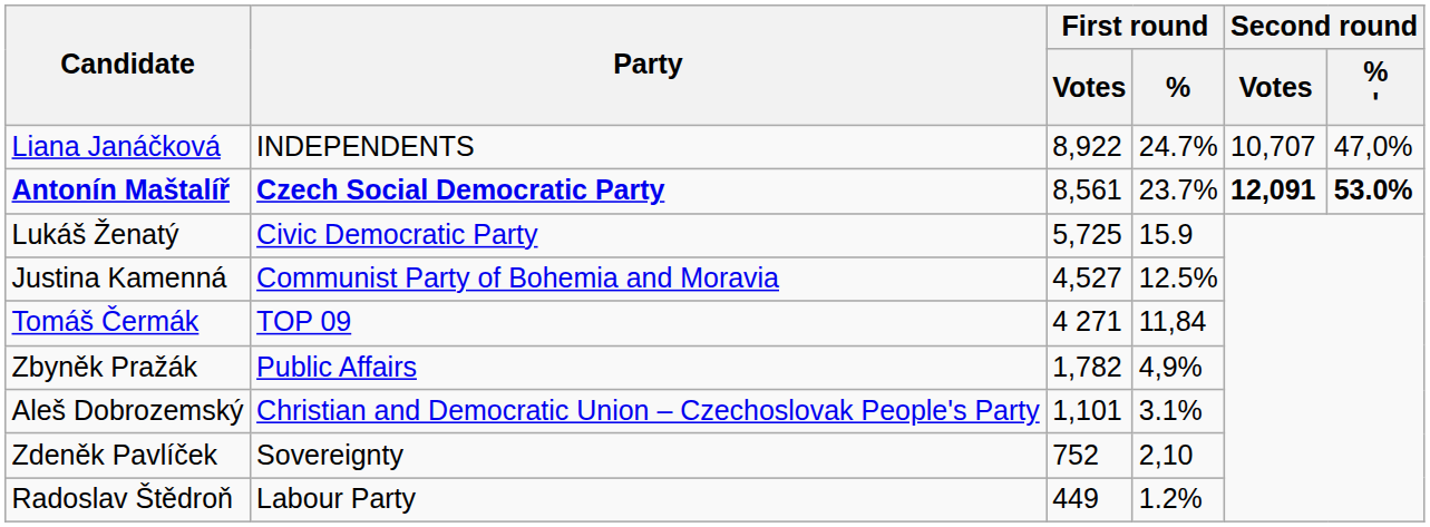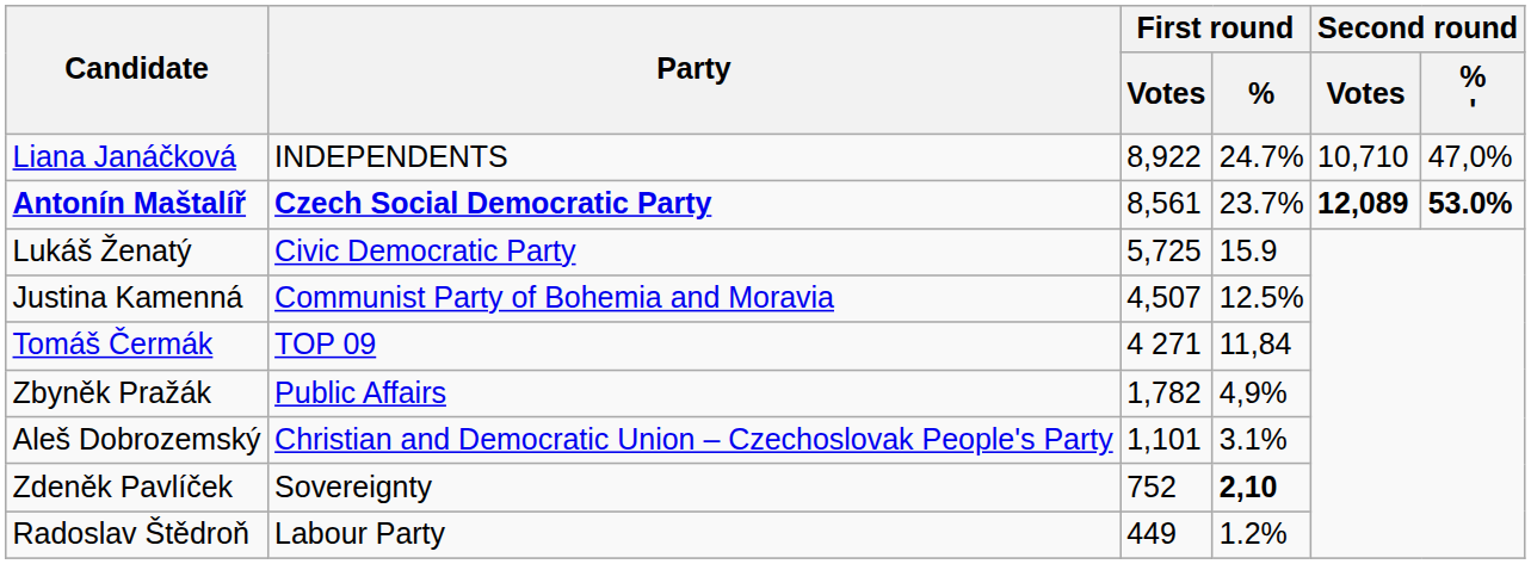 <table class=wikitable>
 <tr>
 <th rowspan=2>Candidate</th>
 <th rowspan=2>Party</th>
 <th colspan=2>First round</th>
 <th colspan=2>Second round</th>
 </tr>
 <tr>
 <th>Votes</th>
 <th>%</th>
 <th>Votes</th>
 <th>%<br>'</th>
 </tr>
 <tr>
 <td><a href='#'>Liana Janáčková</a></td>
 <td>INDEPENDENTS</td>
 <td>8,922</td>
 <td>24.7%</td>
-<td>10,707</td>
+<td>10,710</td>
 <td>47,0%</td>
 </tr>
 <tr>
 <td><strong><a href='#'>Antonín Maštalíř</a></strong></td>
 <td><strong><a href='#'>Czech Social Democratic Party</a></strong></td>
 <td>8,561</td>
 <td>23.7%</td>
-<td><strong>12,091</strong></td>
+<td><strong>12,089</strong></td>
 <td><strong>53.0%</strong></td>
 </tr>
 <tr>
 <td>Lukáš Ženatý</td>
 <td><a href='#'>Civic Democratic Party</a></td>
 <td>5,725</td>
 <td>15.9</td>
 <td colspan=2 rowspan=8></td>
 </tr>
 <tr>
 <td>Justina Kamenná</td>
 <td><a href='#'>Communist Party of Bohemia and Moravia</a></td>
-<td>4,527</td>
+<td>4,507</td>
 <td>12.5%</td>
 </tr>
 <tr>
 <td><a href='#'>Tomáš Čermák</a></td>
 <td><a href='#'>TOP 09</a></td>
 <td>4 271</td>
 <td>11,84</td>
 </tr>
 <tr>
 <td>Zbyněk Pražák</td>
 <td><a href='#'>Public Affairs</a></td>
 <td>1,782</td>
 <td>4,9%</td>
 </tr>
 <tr>
 <td>Aleš Dobrozemský</td>
 <td><a href='#'>Christian and Democratic Union – Czechoslovak People's Party</a></td>
 <td>1,101</td>
 <td>3.1%</td>
 </tr>
 <tr>
 <td>Zdeněk Pavlíček</td>
 <td>Sovereignty</td>
 <td>752</td>
-<td>2,10</td>
+<td><strong>2,10</strong></td>
 </tr>
 <tr>
 <td>Radoslav Štědroň</td>
 <td>Labour Party</td>
 <td>449</td>
 <td>1.2%</td>
 </tr>
 </table>
